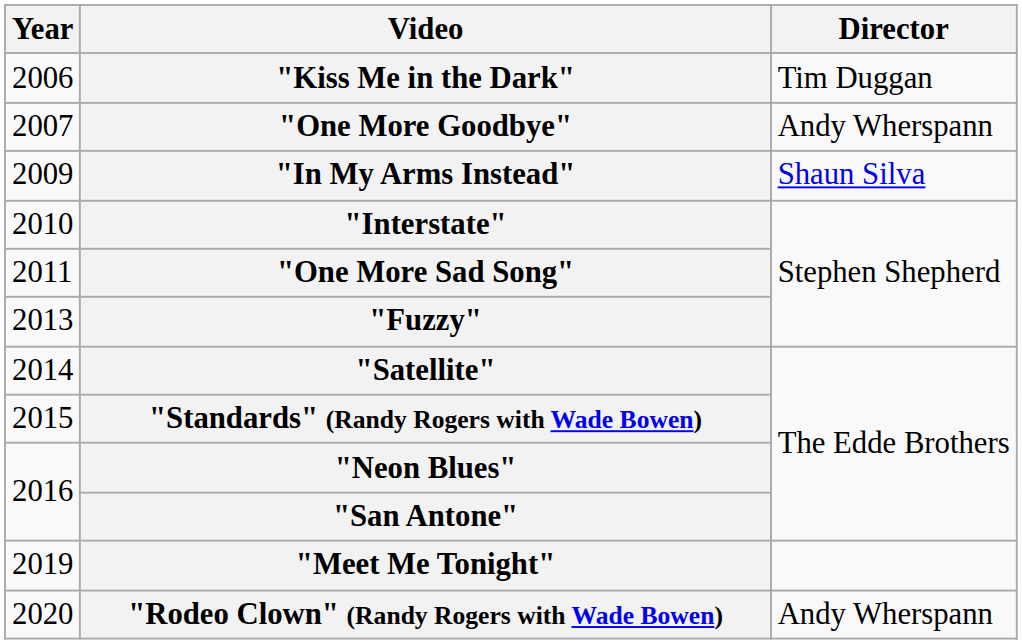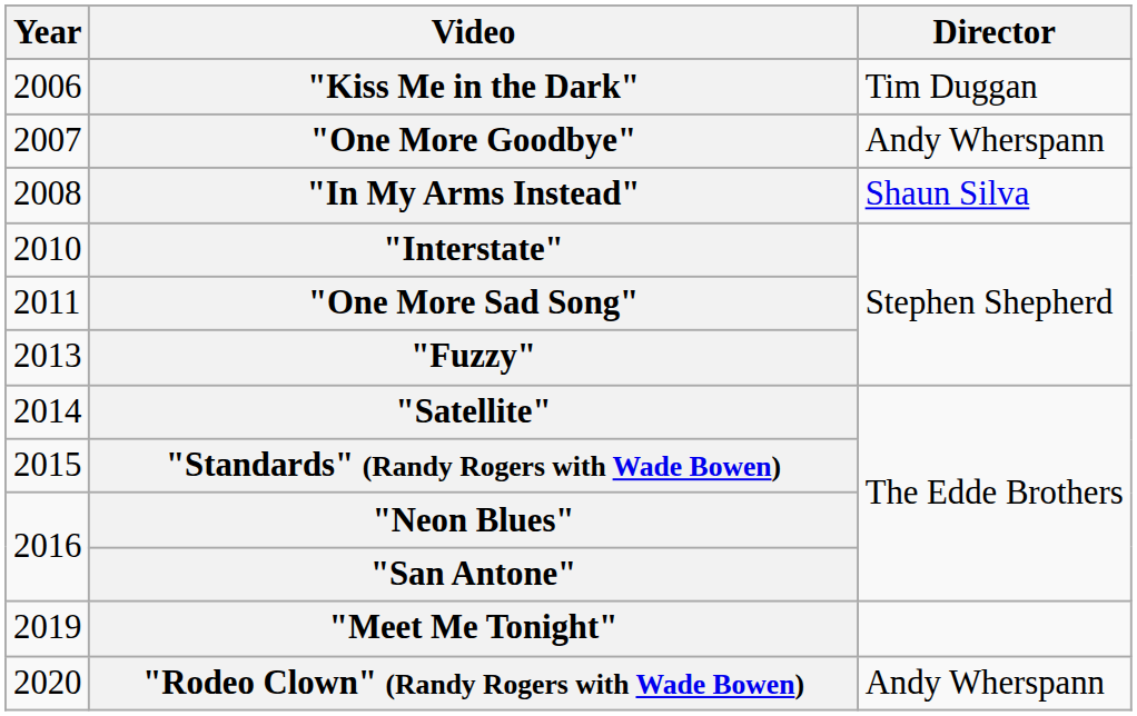 <table class="wikitable plainrowheaders">
 <tr>
 <th>Year</th>
 <th style="width:22em;">Video</th>
 <th>Director</th>
 </tr>
 <tr>
 <td>2006</td>
 <th scope="row">"Kiss Me in the Dark"</th>
 <td>Tim Duggan</td>
 </tr>
 <tr>
 <td>2007</td>
 <th scope="row">"One More Goodbye"</th>
 <td>Andy Wherspann</td>
 </tr>
 <tr>
-<td>2009</td>
+<td>2008</td>
 <th scope="row">"In My Arms Instead"</th>
 <td><a href='#'>Shaun Silva</a></td>
 </tr>
 <tr>
 <td>2010</td>
 <th scope="row">"Interstate"</th>
 <td rowspan="3">Stephen Shepherd</td>
 </tr>
 <tr>
 <td>2011</td>
 <th scope="row">"One More Sad Song"</th>
 </tr>
 <tr>
 <td>2013</td>
 <th scope="row">"Fuzzy"</th>
 </tr>
 <tr>
 <td>2014</td>
 <th scope="row">"Satellite"</th>
 <td rowspan="4">The Edde Brothers</td>
 </tr>
 <tr>
 <td>2015</td>
 <th scope="row">"Standards" <small>(Randy Rogers with <a href='#'>Wade Bowen</a>)</small></th>
 </tr>
 <tr>
 <td rowspan="2">2016</td>
 <th scope="row">"Neon Blues"</th>
 </tr>
 <tr>
 <th scope="row">"San Antone"</th>
 </tr>
 <tr>
 <td>2019</td>
 <th scope="row">"Meet Me Tonight"</th>
 <td></td>
 </tr>
 <tr>
 <td>2020</td>
 <th scope="row">"Rodeo Clown" <small>(Randy Rogers with <a href='#'>Wade Bowen</a>)</small></th>
 <td>Andy Wherspann</td>
 </tr>
 </table>
